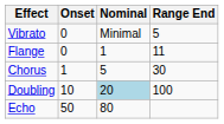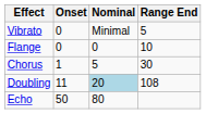 <table class="wikitable">
 <tr>
 <th>Effect</th>
 <th>Onset</th>
 <th>Nominal</th>
 <th>Range End</th>
 </tr>
 <tr>
 <td><a href='#'>Vibrato</a></td>
 <td>0</td>
 <td>Minimal</td>
 <td>5</td>
 </tr>
 <tr>
 <td><a href='#'>Flange</a></td>
 <td>0</td>
-<td>1</td>
-<td>11</td>
+<td>0</td>
+<td>10</td>
 </tr>
 <tr>
 <td><a href='#'>Chorus</a></td>
 <td>1</td>
 <td>5</td>
 <td>30</td>
 </tr>
 <tr>
 <td><a href='#'>Doubling</a></td>
-<td>10</td>
+<td>11</td>
 <td style="background: lightblue;">20</td>
-<td>100</td>
+<td>108</td>
 </tr>
 <tr>
 <td><a href='#'>Echo</a></td>
 <td>50</td>
 <td>80</td>
 <td></td>
 </tr>
 </table>
